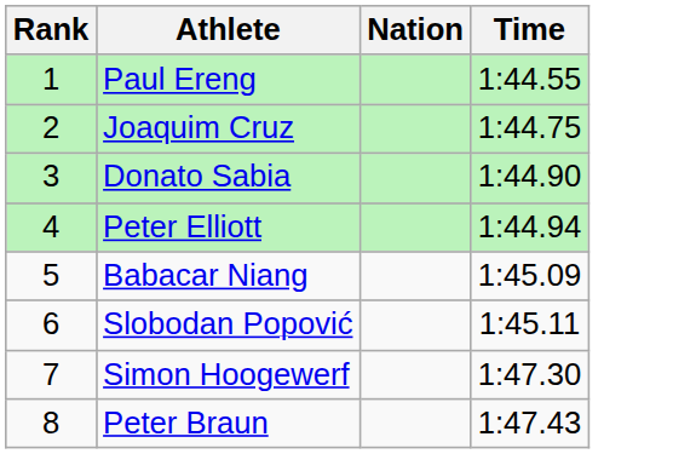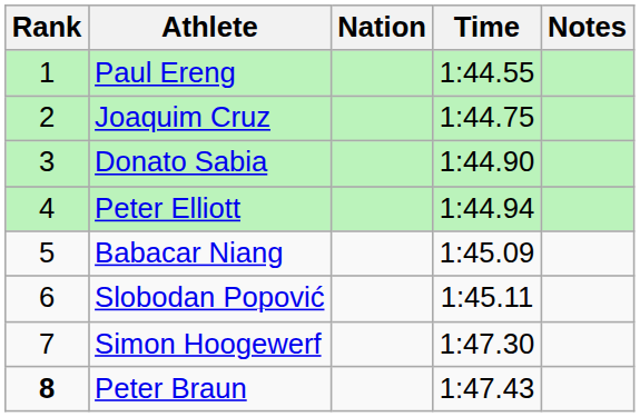 <table class="wikitable sortable" style="text-align:center">
 <tr>
 <th>Rank</th>
 <th>Athlete</th>
 <th>Nation</th>
 <th>Time</th>
+<th>Notes</th>
 </tr>
 <tr style="background:#bbf3bb;">
 <td>1</td>
 <td align=left><a href='#'>Paul Ereng</a></td>
 <td align=left></td>
 <td>1:44.55</td>
+<td></td>
 </tr>
 <tr style="background:#bbf3bb;">
 <td>2</td>
 <td align=left><a href='#'>Joaquim Cruz</a></td>
 <td align=left></td>
 <td>1:44.75</td>
+<td></td>
 </tr>
 <tr style="background:#bbf3bb;">
 <td>3</td>
 <td align=left><a href='#'>Donato Sabia</a></td>
 <td align=left></td>
 <td>1:44.90</td>
+<td></td>
 </tr>
 <tr style="background:#bbf3bb;">
 <td>4</td>
 <td align=left><a href='#'>Peter Elliott</a></td>
 <td align=left></td>
 <td>1:44.94</td>
+<td></td>
 </tr>
 <tr>
 <td>5</td>
 <td align=left><a href='#'>Babacar Niang</a></td>
 <td align=left></td>
 <td>1:45.09</td>
+<td></td>
 </tr>
 <tr>
 <td>6</td>
 <td align=left><a href='#'>Slobodan Popović</a></td>
 <td align=left></td>
 <td>1:45.11</td>
+<td></td>
 </tr>
 <tr>
 <td>7</td>
 <td align=left><a href='#'>Simon Hoogewerf</a></td>
 <td align=left></td>
 <td>1:47.30</td>
+<td></td>
 </tr>
 <tr>
-<td>8</td>
+<td><strong>8</strong></td>
 <td align=left><a href='#'>Peter Braun</a></td>
 <td align=left></td>
 <td>1:47.43</td>
+<td></td>
 </tr>
 </table>
